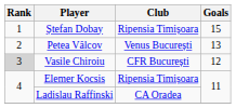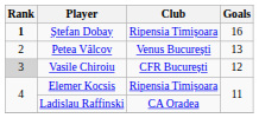 <table class="wikitable sortable" style="text-align:center">
 <tr>
 <th>Rank </th>
 <th>Player</th>
 <th>Club</th>
 <th>Goals</th>
 </tr>
 <tr>
-<td rowspan=1 align=center>1</td>
+<td rowspan=1 align=center><strong>1</strong></td>
 <td><a href='#'>Ștefan Dobay</a></td>
 <td><a href='#'>Ripensia Timișoara</a></td>
-<td rowspan=1 align=center>15</td>
+<td rowspan=1 align=center>16</td>
 </tr>
 <tr>
 <td rowspan=1 align=center>2</td>
 <td><a href='#'>Petea Vâlcov</a></td>
 <td><a href='#'>Venus București</a></td>
 <td rowspan=1 align=center>13</td>
 </tr>
 <tr>
 <td rowspan=1 align=center style="background: lightgrey;">3</td>
 <td><a href='#'>Vasile Chiroiu</a></td>
 <td><a href='#'>CFR București</a></td>
 <td rowspan=1 align=center>12</td>
 </tr>
 <tr>
 <td rowspan=2 align=center>4</td>
 <td><a href='#'>Elemer Kocsis</a></td>
 <td><a href='#'>Ripensia Timișoara</a></td>
 <td rowspan=2 align=center>11</td>
 </tr>
 <tr>
 <td><a href='#'>Ladislau Raffinski</a></td>
 <td><a href='#'>CA Oradea</a></td>
 </tr>
 <tr>
 </tr>
 </table>
